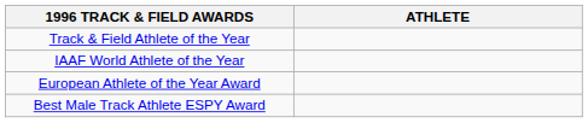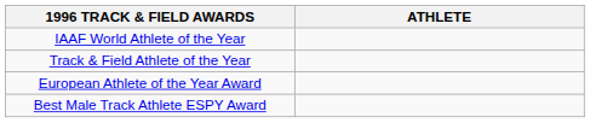 <table class="wikitable" style="border-collapse: collapse; font-size: 90%;">
 <tr>
 <th align="center" style="width: 20em">1996 TRACK & FIELD AWARDS</th>
 <th align="center" style="width: 20em">ATHLETE</th>
 </tr>
 <tr>
-<td align="center"><a href='#'>Track & Field Athlete of the Year</a></td>
+<td align="center"><a href='#'>IAAF World Athlete of the Year</a></td>
 <td></td>
 </tr>
 <tr>
-<td align="center"><a href='#'>IAAF World Athlete of the Year</a></td>
+<td align="center"><a href='#'>Track & Field Athlete of the Year</a></td>
 <td></td>
 </tr>
 <tr>
 <td align="center"><a href='#'>European Athlete of the Year Award</a></td>
 <td></td>
 </tr>
 <tr>
 <td align="center"><a href='#'>Best Male Track Athlete ESPY Award</a></td>
 <td></td>
 </tr>
 </table>
